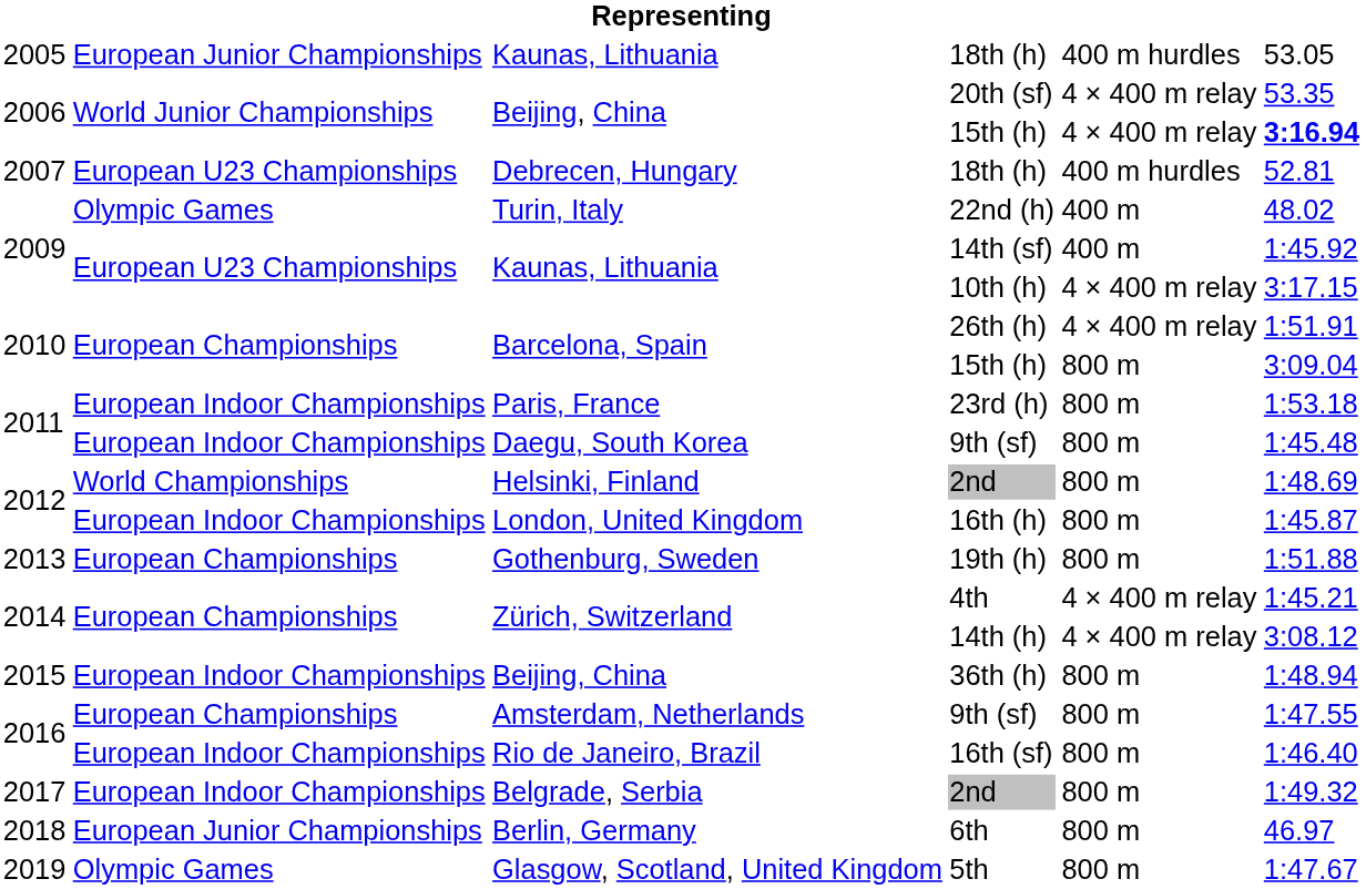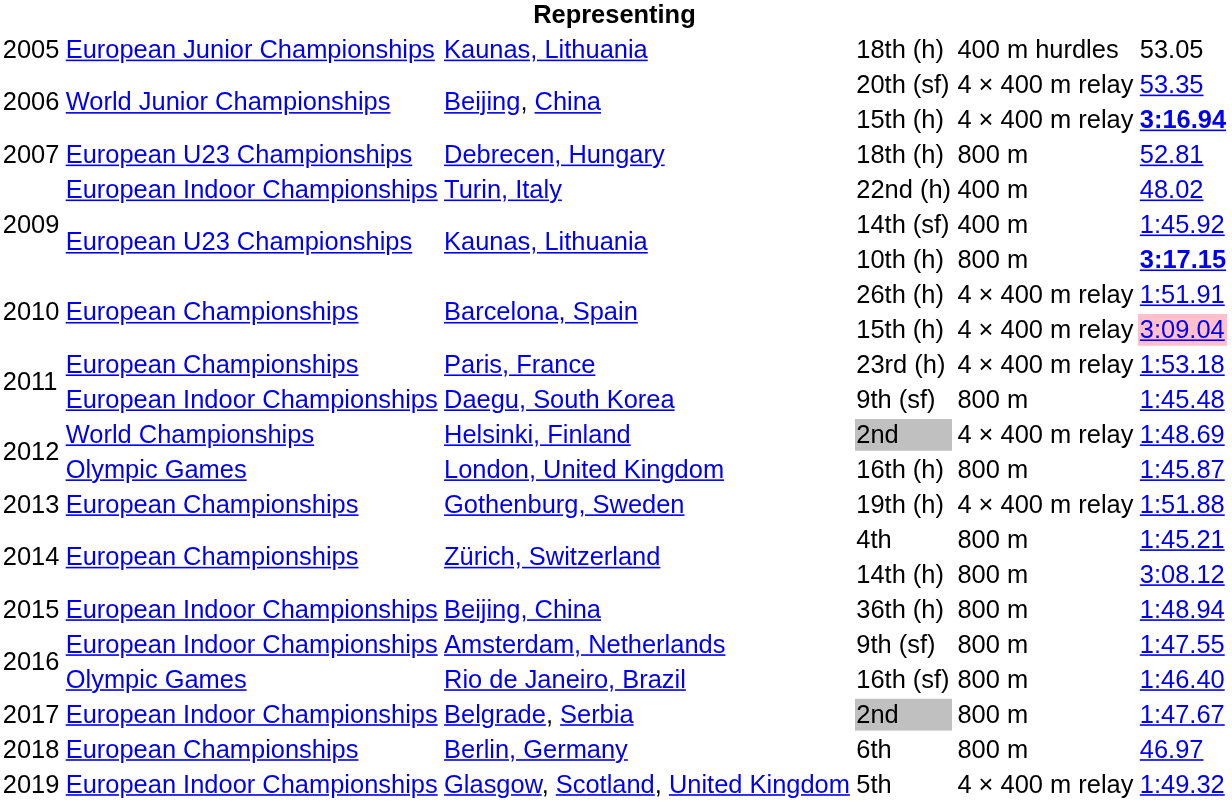 <table>
 <tr>
 <th colspan="6">Representing </th>
 </tr>
 <tr>
 <td>2005</td>
 <td><a href='#'>European Junior Championships</a></td>
 <td><a href='#'>Kaunas, Lithuania</a></td>
 <td>18th (h)</td>
 <td>400 m hurdles</td>
 <td>53.05</td>
 </tr>
 <tr>
 <td rowspan=2>2006</td>
 <td rowspan=2><a href='#'>World Junior Championships</a></td>
 <td rowspan=2><a href='#'>Beijing</a>, <a href='#'>China</a></td>
 <td>20th (sf)</td>
 <td>4 × 400 m relay</td>
 <td><a href='#'>53.35</a></td>
 </tr>
 <tr>
 <td>15th (h)</td>
 <td>4 × 400 m relay</td>
 <td><strong><a href='#'>3:16.94</a></strong></td>
 </tr>
 <tr>
 <td>2007</td>
 <td><a href='#'>European U23 Championships</a></td>
 <td><a href='#'>Debrecen, Hungary</a></td>
 <td>18th (h)</td>
-<td>400 m hurdles</td>
+<td>800 m</td>
 <td><a href='#'>52.81</a></td>
 </tr>
 <tr>
 <td rowspan=3>2009</td>
-<td><a href='#'>Olympic Games</a></td>
+<td><a href='#'>European Indoor Championships</a></td>
 <td><a href='#'>Turin, Italy</a></td>
 <td>22nd (h)</td>
 <td>400 m</td>
 <td><a href='#'>48.02</a></td>
 </tr>
 <tr>
 <td rowspan=2><a href='#'>European U23 Championships</a></td>
 <td rowspan=2><a href='#'>Kaunas, Lithuania</a></td>
 <td>14th (sf)</td>
 <td>400 m</td>
 <td><a href='#'>1:45.92</a></td>
 </tr>
 <tr>
 <td>10th (h)</td>
-<td>4 × 400 m relay</td>
-<td><a href='#'>3:17.15</a></td>
+<td>800 m</td>
+<td><strong><a href='#'>3:17.15</a></strong></td>
 </tr>
 <tr>
 <td rowspan=2>2010</td>
 <td rowspan=2><a href='#'>European Championships</a></td>
 <td rowspan=2><a href='#'>Barcelona, Spain</a></td>
 <td>26th (h)</td>
 <td>4 × 400 m relay</td>
 <td><a href='#'>1:51.91</a></td>
 </tr>
 <tr>
 <td>15th (h)</td>
-<td>800 m</td>
-<td><a href='#'>3:09.04</a></td>
+<td>4 × 400 m relay</td>
+<td style="background: pink;"><a href='#'>3:09.04</a></td>
 </tr>
 <tr>
 <td rowspan=2>2011</td>
-<td><a href='#'>European Indoor Championships</a></td>
+<td><a href='#'>European Championships</a></td>
 <td><a href='#'>Paris, France</a></td>
 <td>23rd (h)</td>
-<td>800 m</td>
+<td>4 × 400 m relay</td>
 <td><a href='#'>1:53.18</a></td>
 </tr>
 <tr>
 <td><a href='#'>European Indoor Championships</a></td>
 <td><a href='#'>Daegu, South Korea</a></td>
 <td>9th (sf)</td>
 <td>800 m</td>
 <td><a href='#'>1:45.48</a></td>
 </tr>
 <tr>
 <td rowspan=2>2012</td>
 <td><a href='#'>World Championships</a></td>
 <td><a href='#'>Helsinki, Finland</a></td>
 <td bgcolor=silver>2nd</td>
-<td>800 m</td>
+<td>4 × 400 m relay</td>
 <td><a href='#'>1:48.69</a></td>
 </tr>
 <tr>
-<td><a href='#'>European Indoor Championships</a></td>
+<td><a href='#'>Olympic Games</a></td>
 <td><a href='#'>London, United Kingdom</a></td>
 <td>16th (h)</td>
 <td>800 m</td>
 <td><a href='#'>1:45.87</a></td>
 </tr>
 <tr>
 <td>2013</td>
 <td><a href='#'>European Championships</a></td>
 <td><a href='#'>Gothenburg, Sweden</a></td>
 <td>19th (h)</td>
-<td>800 m</td>
+<td>4 × 400 m relay</td>
 <td><a href='#'>1:51.88</a></td>
 </tr>
 <tr>
 <td rowspan=2>2014</td>
 <td rowspan=2><a href='#'>European Championships</a></td>
 <td rowspan=2><a href='#'>Zürich, Switzerland</a></td>
 <td>4th</td>
-<td>4 × 400 m relay</td>
+<td>800 m</td>
 <td><a href='#'>1:45.21</a></td>
 </tr>
 <tr>
 <td>14th (h)</td>
-<td>4 × 400 m relay</td>
+<td>800 m</td>
 <td><a href='#'>3:08.12</a></td>
 </tr>
 <tr>
 <td>2015</td>
 <td><a href='#'>European Indoor Championships</a></td>
 <td><a href='#'>Beijing, China</a></td>
 <td>36th (h)</td>
 <td>800 m</td>
 <td><a href='#'>1:48.94</a></td>
 </tr>
 <tr>
 <td rowspan=2>2016</td>
-<td><a href='#'>European Championships</a></td>
+<td><a href='#'>European Indoor Championships</a></td>
 <td><a href='#'>Amsterdam, Netherlands</a></td>
 <td>9th (sf)</td>
 <td>800 m</td>
 <td><a href='#'>1:47.55</a></td>
 </tr>
 <tr>
-<td><a href='#'>European Indoor Championships</a></td>
+<td><a href='#'>Olympic Games</a></td>
 <td><a href='#'>Rio de Janeiro, Brazil</a></td>
 <td>16th (sf)</td>
 <td>800 m</td>
 <td><a href='#'>1:46.40</a></td>
 </tr>
 <tr>
 <td>2017</td>
 <td><a href='#'>European Indoor Championships</a></td>
 <td><a href='#'>Belgrade</a>, <a href='#'>Serbia</a></td>
 <td bgcolor=silver>2nd</td>
 <td>800 m</td>
-<td><a href='#'>1:49.32</a></td>
+<td><a href='#'>1:47.67</a></td>
 </tr>
 <tr>
 <td>2018</td>
-<td><a href='#'>European Junior Championships</a></td>
+<td><a href='#'>European Championships</a></td>
 <td><a href='#'>Berlin, Germany</a></td>
 <td>6th</td>
 <td>800 m</td>
 <td><a href='#'>46.97</a></td>
 </tr>
 <tr>
 <td>2019</td>
-<td><a href='#'>Olympic Games</a></td>
+<td><a href='#'>European Indoor Championships</a></td>
 <td><a href='#'>Glasgow</a>, <a href='#'>Scotland</a>, <a href='#'>United Kingdom</a></td>
 <td>5th</td>
-<td>800 m</td>
-<td><a href='#'>1:47.67</a></td>
+<td>4 × 400 m relay</td>
+<td><a href='#'>1:49.32</a></td>
 </tr>
 </table>
